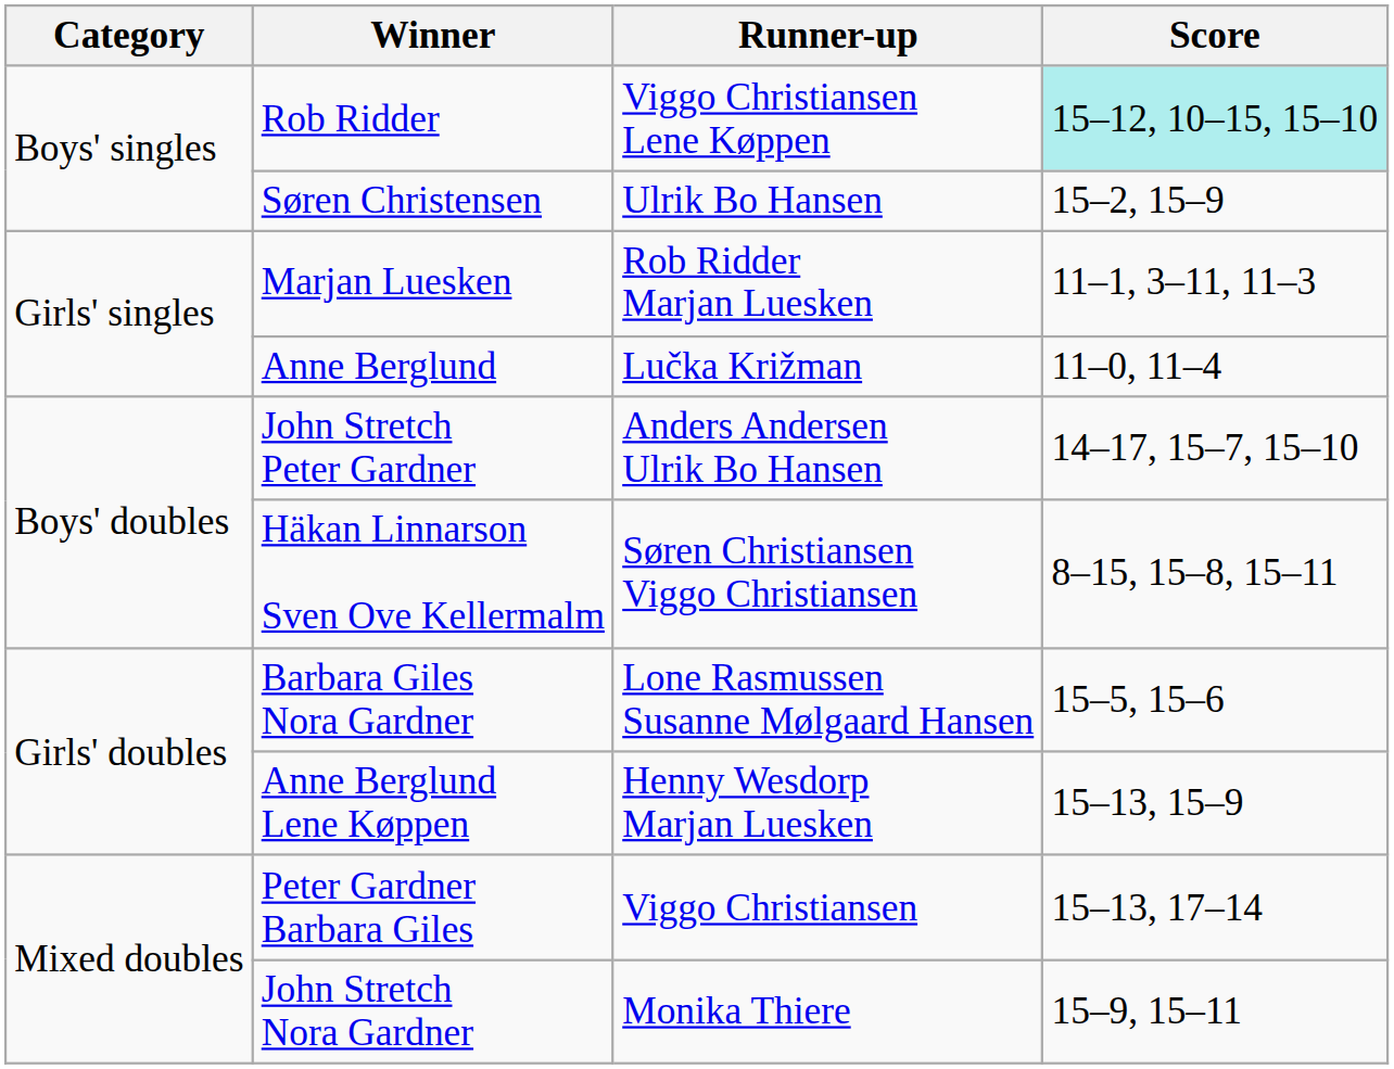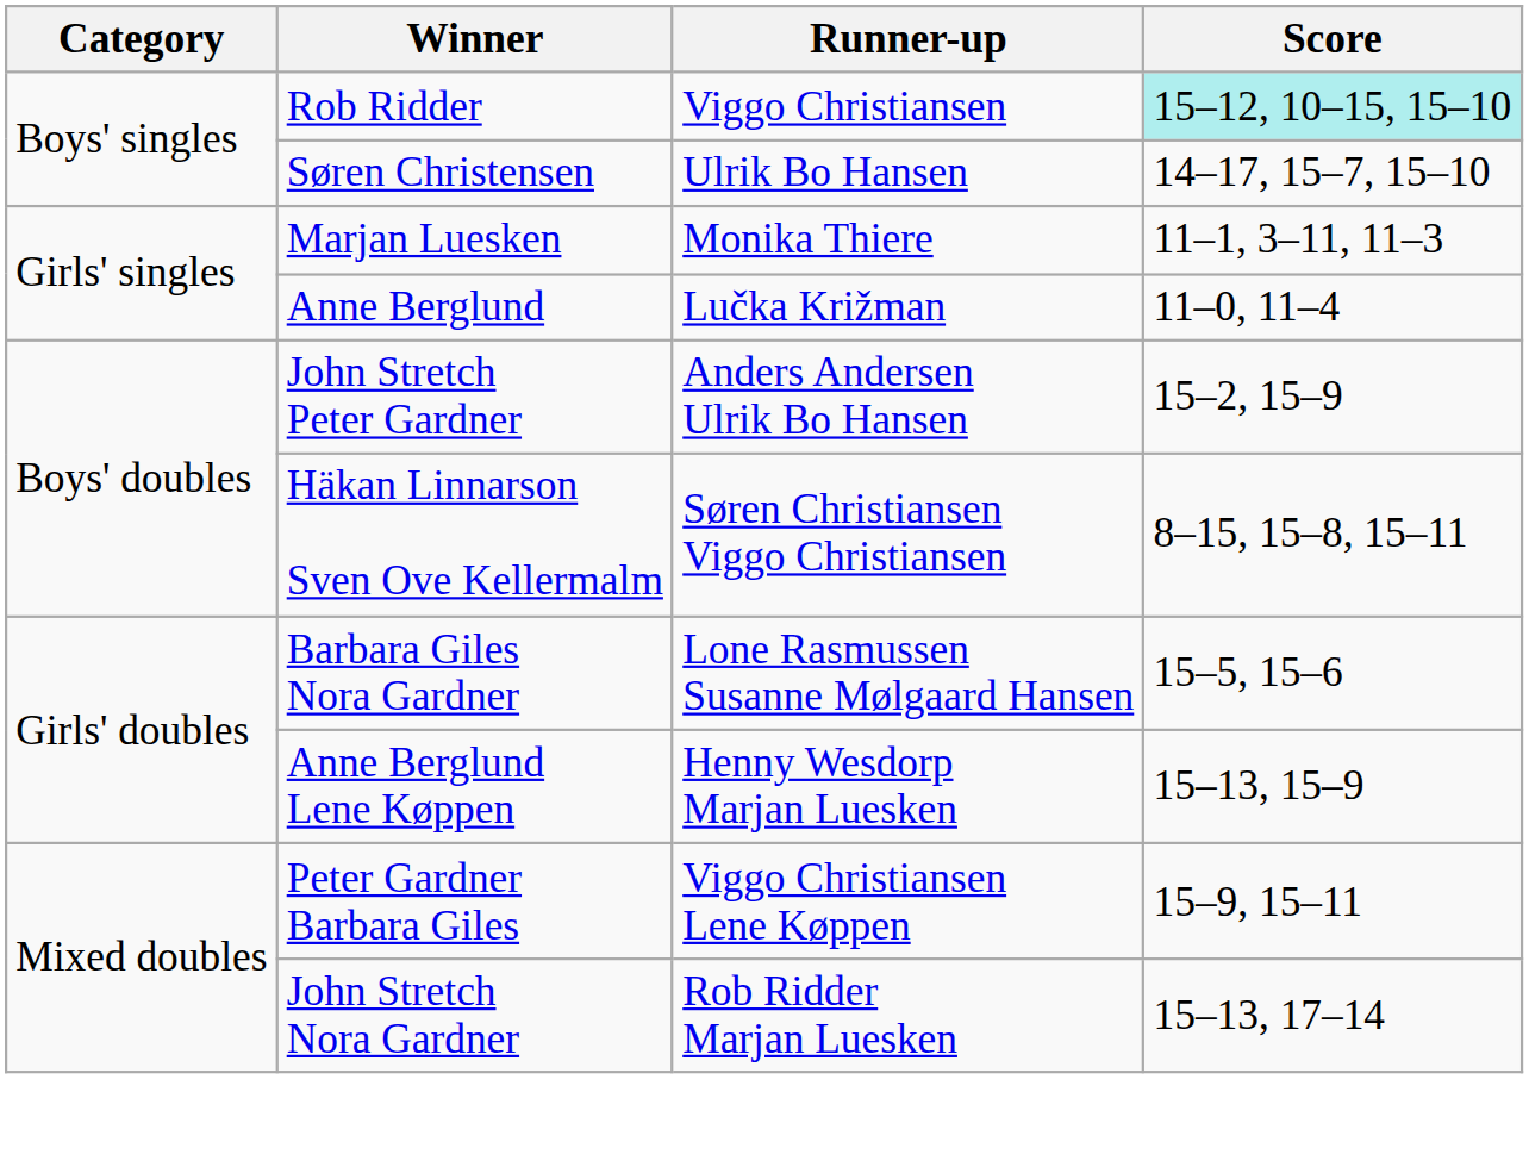 <table class="wikitable">
 <tr>
 <th>Category</th>
 <th>Winner</th>
 <th>Runner-up</th>
 <th>Score</th>
 </tr>
 <tr>
 <td rowspan=2>Boys' singles</td>
 <td> <a href='#'>Rob Ridder</a></td>
-<td> <a href='#'>Viggo Christiansen</a><br> <a href='#'>Lene Køppen</a></td>
+<td> <a href='#'>Viggo Christiansen</a></td>
 <td style="background: paleturquoise;">15–12, 10–15, 15–10</td>
 </tr>
 <tr>
 <td> <a href='#'>Søren Christensen</a></td>
 <td> <a href='#'>Ulrik Bo Hansen</a></td>
-<td>15–2, 15–9</td>
+<td>14–17, 15–7, 15–10</td>
 </tr>
 <tr>
 <td rowspan=2>Girls' singles</td>
 <td> <a href='#'>Marjan Luesken</a></td>
-<td> <a href='#'>Rob Ridder</a><br> <a href='#'>Marjan Luesken</a></td>
+<td> <a href='#'>Monika Thiere</a></td>
 <td>11–1, 3–11, 11–3</td>
 </tr>
 <tr>
 <td> <a href='#'>Anne Berglund</a></td>
 <td> <a href='#'>Lučka Križman</a></td>
 <td>11–0, 11–4</td>
 </tr>
 <tr>
 <td rowspan=2>Boys' doubles</td>
 <td> <a href='#'>John Stretch</a><br> <a href='#'>Peter Gardner</a></td>
 <td> <a href='#'>Anders Andersen</a><br> <a href='#'>Ulrik Bo Hansen</a></td>
-<td>14–17, 15–7, 15–10</td>
+<td>15–2, 15–9</td>
 </tr>
 <tr>
 <td> <a href='#'>Häkan Linnarson</a><br><br> <a href='#'>Sven Ove Kellermalm</a></td>
 <td> <a href='#'>Søren Christiansen</a><br> <a href='#'>Viggo Christiansen</a></td>
 <td>8–15, 15–8, 15–11</td>
 </tr>
 <tr>
 <td rowspan=2>Girls' doubles</td>
 <td> <a href='#'>Barbara Giles</a><br> <a href='#'>Nora Gardner</a></td>
 <td> <a href='#'>Lone Rasmussen</a><br> <a href='#'>Susanne Mølgaard Hansen</a></td>
 <td>15–5, 15–6</td>
 </tr>
 <tr>
 <td> <a href='#'>Anne Berglund</a><br>  <a href='#'>Lene Køppen</a></td>
 <td> <a href='#'>Henny Wesdorp</a><br> <a href='#'>Marjan Luesken</a></td>
 <td>15–13, 15–9</td>
 </tr>
 <tr>
 <td rowspan=2>Mixed doubles</td>
 <td> <a href='#'>Peter Gardner</a><br> <a href='#'>Barbara Giles</a></td>
-<td> <a href='#'>Viggo Christiansen</a></td>
-<td>15–13, 17–14</td>
+<td> <a href='#'>Viggo Christiansen</a><br> <a href='#'>Lene Køppen</a></td>
+<td>15–9, 15–11</td>
 </tr>
 <tr>
 <td> <a href='#'>John Stretch</a><br> <a href='#'>Nora Gardner</a></td>
-<td> <a href='#'>Monika Thiere</a></td>
-<td>15–9, 15–11</td>
+<td> <a href='#'>Rob Ridder</a><br> <a href='#'>Marjan Luesken</a></td>
+<td>15–13, 17–14</td>
 </tr>
 </table>
